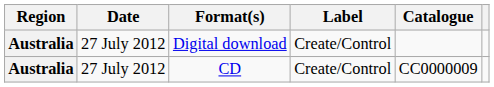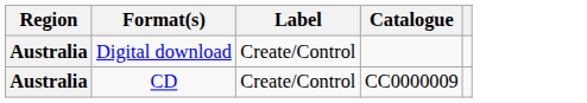 <table class="wikitable plainrowheaders" style="text-align:center">
 <tr>
 <th scope="col">Region</th>
-<th scope="col">Date</th>
 <th scope="col">Format(s)</th>
 <th scope="col">Label</th>
 <th scope="col">Catalogue</th>
 <th scope="col"></th>
 </tr>
 <tr>
 <th scope="row">Australia</th>
-<td>27 July 2012</td>
 <td><a href='#'>Digital download</a></td>
 <td>Create/Control</td>
 <td></td>
 <td></td>
 </tr>
 <tr>
 <th scope="row">Australia</th>
-<td>27 July 2012</td>
 <td><a href='#'>CD</a></td>
 <td>Create/Control</td>
 <td>CC0000009</td>
 <td></td>
 </tr>
 </table>
